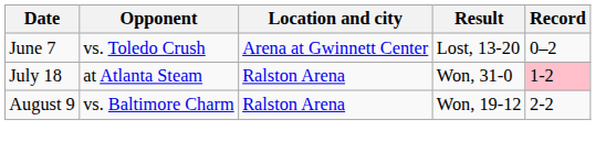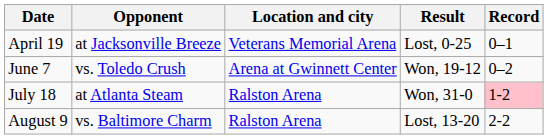 <table class="wikitable">
 <tr>
 <th>Date</th>
 <th>Opponent</th>
 <th>Location and city</th>
 <th>Result</th>
 <th>Record</th>
 </tr>
 <tr>
+<td>April 19</td>
+<td>at <a href='#'>Jacksonville Breeze</a></td>
+<td><a href='#'>Veterans Memorial Arena</a></td>
+<td>Lost, 0-25</td>
+<td>0–1</td>
+</tr>
+<tr>
 <td>June 7</td>
 <td>vs. <a href='#'>Toledo Crush</a></td>
 <td><a href='#'>Arena at Gwinnett Center</a></td>
-<td>Lost, 13-20</td>
+<td>Won, 19-12</td>
 <td>0–2</td>
 </tr>
 <tr>
 <td>July 18</td>
 <td>at <a href='#'>Atlanta Steam</a></td>
 <td><a href='#'>Ralston Arena</a></td>
 <td>Won, 31-0</td>
 <td style="background: pink;">1-2</td>
 </tr>
 <tr>
 <td>August 9</td>
 <td>vs. <a href='#'>Baltimore Charm</a></td>
 <td><a href='#'>Ralston Arena</a></td>
-<td>Won, 19-12</td>
+<td>Lost, 13-20</td>
 <td>2-2</td>
 </tr>
 </table>
